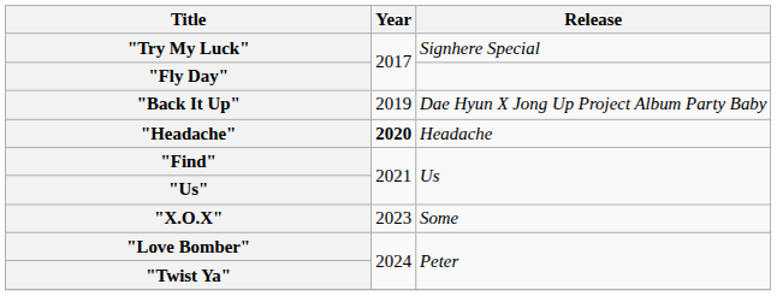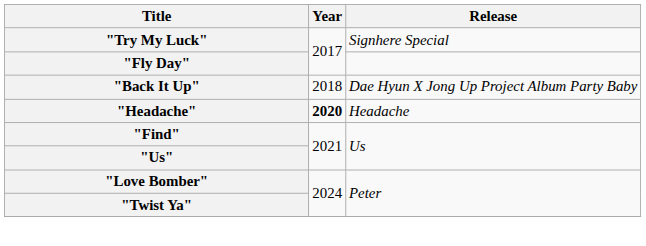 <table class="wikitable plainrowheaders">
 <tr>
 <th scope="col" style="width:20em;">Title</th>
 <th scope="col">Year</th>
 <th scope="col">Release</th>
 </tr>
 <tr>
 <th scope="row">"Try My Luck"</th>
 <td rowspan="2">2017</td>
 <td><em>Signhere Special</em></td>
 </tr>
 <tr>
 <th scope="row">"Fly Day"<br></th>
 <td></td>
 </tr>
 <tr>
 <th scope="row">"Back It Up"<br></th>
-<td>2019</td>
+<td>2018</td>
 <td><em>Dae Hyun X Jong Up Project Album Party Baby</em></td>
 </tr>
 <tr>
 <th scope="row">"Headache"<br></th>
 <td><strong>2020</strong></td>
 <td><em>Headache</em></td>
 </tr>
 <tr>
 <th scope="row">"Find"<br></th>
 <td rowspan="2">2021</td>
 <td rowspan="2"><em>Us</em></td>
 </tr>
 <tr>
 <th scope="row">"Us"</th>
 </tr>
 <tr>
-<th scope="row">"X.O.X"</th>
-<td>2023</td>
-<td><em>Some</em></td>
-</tr>
-<tr>
 <th scope="row">"Love Bomber"</th>
 <td rowspan="2">2024</td>
 <td rowspan="2"><em>Peter</em></td>
 </tr>
 <tr>
 <th scope="row">"Twist Ya"</th>
 </tr>
 <tr>
 </tr>
 </table>
